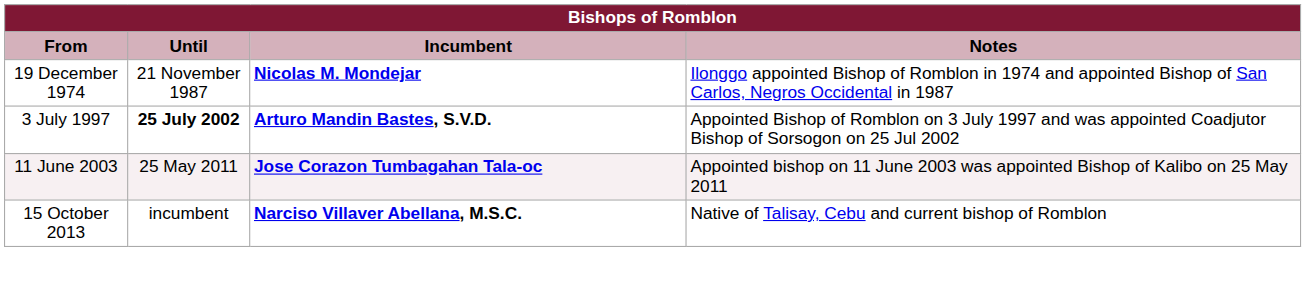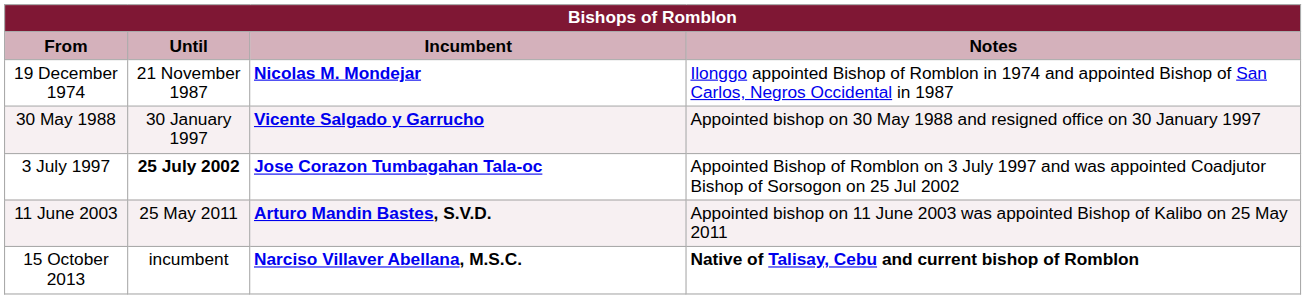 <table class="wikitable" style="width:95%"; border="1">
 <tr>
 <th colspan="4" style="background-color: #7F1734; color: white;">Bishops of Romblon</th>
 </tr>
 <tr align=center>
 <th style="background-color:#D4B1BB" width="9%">From</th>
 <th style="background-color:#D4B1BB" width="9%">Until</th>
 <th style="background-color:#D4B1BB" width="32%">Incumbent</th>
 <th style="background-color:#D4B1BB" width="45%">Notes</th>
 </tr>
 <tr valign=top bgcolor="white">
 <td align="center">19 December 1974</td>
 <td align="center">21 November 1987</td>
 <td><strong><a href='#'>Nicolas M. Mondejar</a></strong></td>
 <td><a href='#'>Ilonggo</a> appointed Bishop of Romblon in 1974 and appointed Bishop of <a href='#'>San Carlos, Negros Occidental</a> in 1987</td>
 </tr>
+<tr valign=top bgcolor="#F7F0F2">
+<td align="center">30 May 1988</td>
+<td align="center">30 January 1997</td>
+<td><strong><a href='#'>Vicente Salgado y Garrucho</a></strong></td>
+<td>Appointed bishop on 30 May 1988 and resigned office on 30 January 1997</td>
+</tr>
 <tr valign=top bgcolor="white">
 <td align="center">3 July 1997</td>
 <td align="center"><strong>25 July 2002</strong></td>
-<td><strong><a href='#'>Arturo Mandin Bastes</a>, S.V.D.</strong></td>
+<td><strong><a href='#'>Jose Corazon Tumbagahan Tala-oc</a></strong></td>
 <td>Appointed Bishop of Romblon on 3 July 1997 and was appointed Coadjutor Bishop of Sorsogon on 25 Jul 2002</td>
 </tr>
 <tr valign=top bgcolor="#F7F0F2">
 <td align="center">11 June 2003</td>
 <td align="center">25 May 2011</td>
-<td><strong><a href='#'>Jose Corazon Tumbagahan Tala-oc</a></strong></td>
+<td><strong><a href='#'>Arturo Mandin Bastes</a>, S.V.D.</strong></td>
 <td>Appointed bishop on 11 June 2003 was appointed Bishop of Kalibo on 25 May 2011</td>
 </tr>
 <tr valign=top bgcolor="white">
 <td align="center">15 October 2013</td>
 <td align="center">incumbent</td>
 <td><strong><a href='#'>Narciso Villaver Abellana</a>, M.S.C. </strong></td>
-<td>Native of <a href='#'>Talisay, Cebu</a> and current bishop of Romblon</td>
+<td><strong>Native of <a href='#'>Talisay, Cebu</a> and current bishop of Romblon</strong></td>
 </tr>
 </table>
